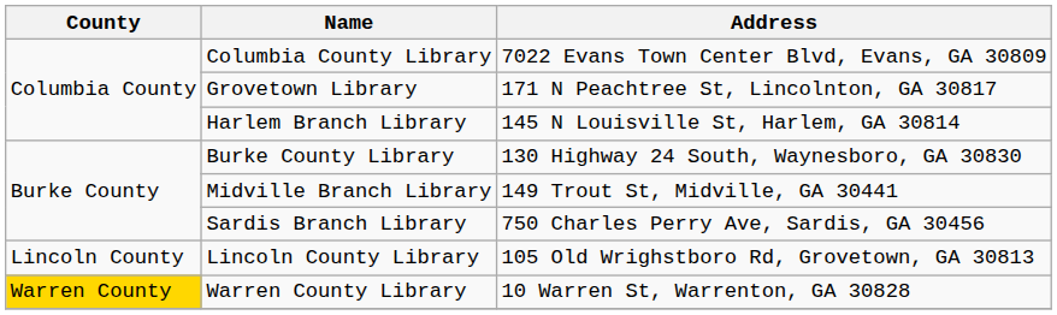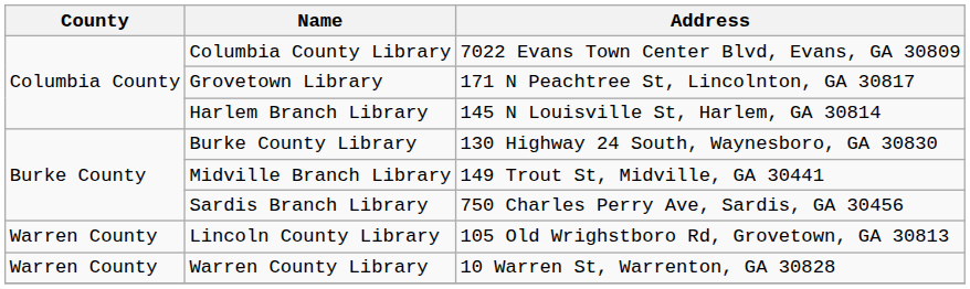 <table class="wikitable">
 <tr>
 <th>County</th>
 <th>Name</th>
 <th>Address</th>
 </tr>
 <tr>
 <td rowspan="3">Columbia County</td>
 <td>Columbia County Library</td>
 <td>7022 Evans Town Center Blvd, Evans, GA 30809</td>
 </tr>
 <tr>
 <td>Grovetown Library</td>
 <td>171 N Peachtree St, Lincolnton, GA 30817</td>
 </tr>
 <tr>
 <td>Harlem Branch Library</td>
 <td>145 N Louisville St, Harlem, GA 30814</td>
 </tr>
 <tr>
 <td rowspan="3">Burke County</td>
 <td>Burke County Library</td>
 <td>130 Highway 24 South, Waynesboro, GA 30830</td>
 </tr>
 <tr>
 <td>Midville Branch Library</td>
 <td>149 Trout St, Midville, GA 30441</td>
 </tr>
 <tr>
 <td>Sardis Branch Library</td>
 <td>750 Charles Perry Ave, Sardis, GA 30456</td>
 </tr>
 <tr>
-<td rowspan="1">Lincoln County</td>
+<td rowspan="1">Warren County</td>
 <td>Lincoln County Library</td>
 <td>105 Old Wrighstboro Rd, Grovetown, GA 30813</td>
 </tr>
 <tr>
-<td rowspan="1" style="background: gold;">Warren County</td>
+<td rowspan="1">Warren County</td>
 <td>Warren County Library</td>
 <td>10 Warren St, Warrenton, GA 30828</td>
 </tr>
 <tr>
 </tr>
 </table>
